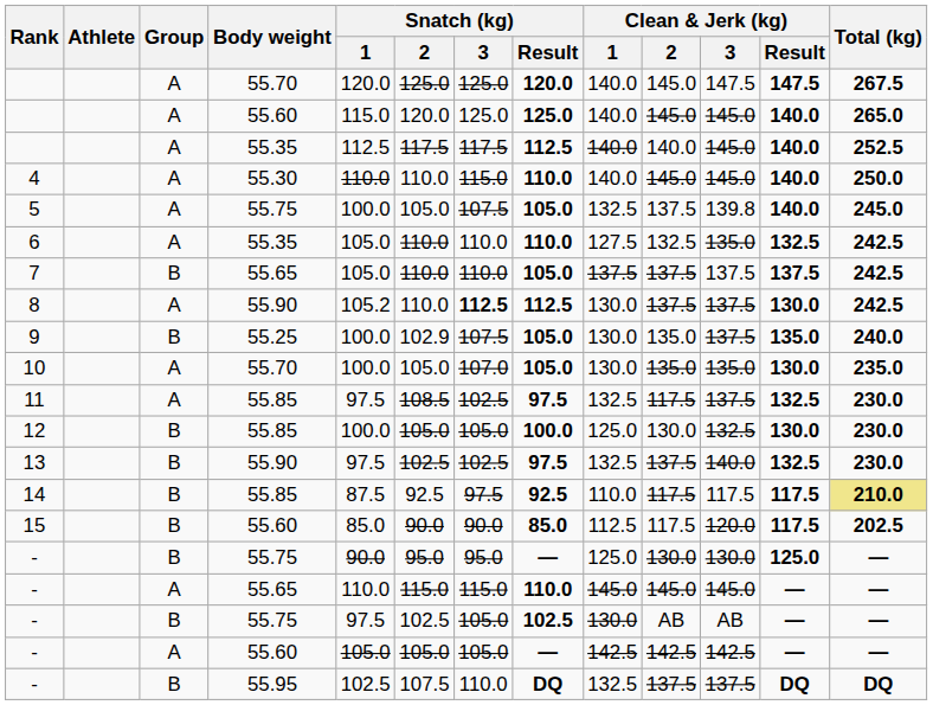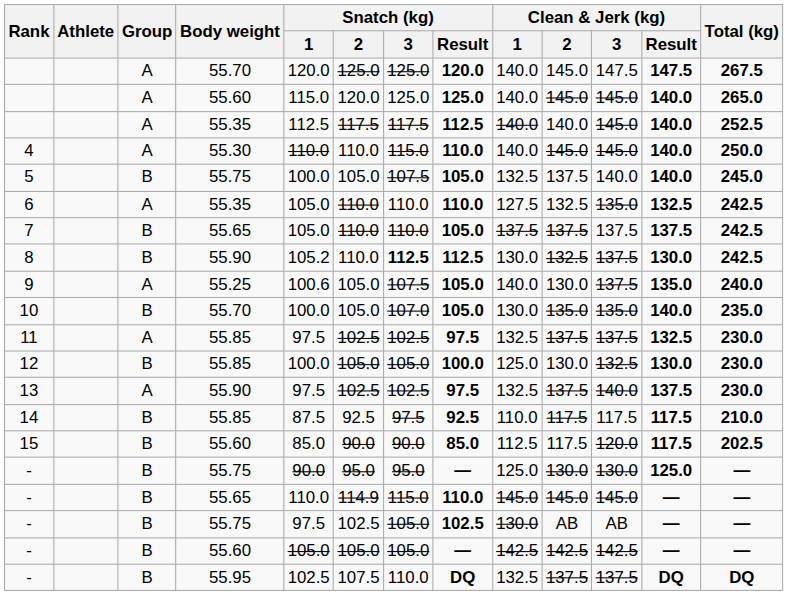 <table class="wikitable" style="text-align:center;">
 <tr>
 <th rowspan="2">Rank</th>
 <th rowspan="2">Athlete</th>
 <th rowspan="2">Group</th>
 <th rowspan="2">Body weight</th>
 <th colspan="4">Snatch (kg)</th>
 <th colspan="4">Clean & Jerk (kg)</th>
 <th rowspan="2">Total (kg)</th>
 </tr>
 <tr>
 <th>1</th>
 <th>2</th>
 <th>3</th>
 <th>Result</th>
 <th>1</th>
 <th>2</th>
 <th>3</th>
 <th>Result</th>
 </tr>
 <tr>
 <td></td>
 <td align="left"></td>
 <td>A</td>
 <td>55.70</td>
 <td>120.0</td>
 <td><s>125.0</s></td>
 <td><s>125.0</s></td>
 <td><strong>120.0</strong></td>
 <td>140.0</td>
 <td>145.0</td>
 <td>147.5</td>
 <td><strong>147.5</strong></td>
 <td><strong>267.5</strong></td>
 </tr>
 <tr>
 <td></td>
 <td align="left"></td>
 <td>A</td>
 <td>55.60</td>
 <td>115.0</td>
 <td>120.0</td>
 <td>125.0</td>
 <td><strong>125.0</strong></td>
 <td>140.0</td>
 <td><s>145.0</s></td>
 <td><s>145.0</s></td>
 <td><strong>140.0</strong></td>
 <td><strong>265.0</strong></td>
 </tr>
 <tr>
 <td></td>
 <td align="left"></td>
 <td>A</td>
 <td>55.35</td>
 <td>112.5</td>
 <td><s>117.5</s></td>
 <td><s>117.5</s></td>
 <td><strong>112.5</strong></td>
 <td><s>140.0</s></td>
 <td>140.0</td>
 <td><s>145.0</s></td>
 <td><strong>140.0</strong></td>
 <td><strong>252.5</strong></td>
 </tr>
 <tr>
 <td>4</td>
 <td align="left"></td>
 <td>A</td>
 <td>55.30</td>
 <td><s>110.0</s></td>
 <td>110.0</td>
 <td><s>115.0</s></td>
 <td><strong>110.0</strong></td>
 <td>140.0</td>
 <td><s>145.0</s></td>
 <td><s>145.0</s></td>
 <td><strong>140.0</strong></td>
 <td><strong>250.0</strong></td>
 </tr>
 <tr>
 <td>5</td>
 <td align="left"></td>
-<td>A</td>
+<td>B</td>
 <td>55.75</td>
 <td>100.0</td>
 <td>105.0</td>
 <td><s>107.5</s></td>
 <td><strong>105.0</strong></td>
 <td>132.5</td>
 <td>137.5</td>
-<td>139.8</td>
+<td>140.0</td>
 <td><strong>140.0</strong></td>
 <td><strong>245.0</strong></td>
 </tr>
 <tr>
 <td>6</td>
 <td align="left"></td>
 <td>A</td>
 <td>55.35</td>
 <td>105.0</td>
 <td><s>110.0</s></td>
 <td>110.0</td>
 <td><strong>110.0</strong></td>
 <td>127.5</td>
 <td>132.5</td>
 <td><s>135.0</s></td>
 <td><strong>132.5</strong></td>
 <td><strong>242.5</strong></td>
 </tr>
 <tr>
 <td>7</td>
 <td align="left"></td>
 <td>B</td>
 <td>55.65</td>
 <td>105.0</td>
 <td><s>110.0</s></td>
 <td><s>110.0</s></td>
 <td><strong>105.0</strong></td>
 <td><s>137.5</s></td>
 <td><s>137.5</s></td>
 <td>137.5</td>
 <td><strong>137.5</strong></td>
 <td><strong>242.5</strong></td>
 </tr>
 <tr>
 <td>8</td>
 <td align="left"></td>
-<td>A</td>
+<td>B</td>
 <td>55.90</td>
 <td>105.2</td>
 <td>110.0</td>
 <td><strong>112.5</strong></td>
 <td><strong>112.5</strong></td>
 <td>130.0</td>
-<td><s>137.5</s></td>
+<td><s>132.5</s></td>
 <td><s>137.5</s></td>
 <td><strong>130.0</strong></td>
 <td><strong>242.5</strong></td>
 </tr>
 <tr>
 <td>9</td>
 <td align="left"></td>
-<td>B</td>
+<td>A</td>
 <td>55.25</td>
-<td>100.0</td>
-<td>102.9</td>
+<td>100.6</td>
+<td>105.0</td>
 <td><s>107.5</s></td>
 <td><strong>105.0</strong></td>
+<td>140.0</td>
 <td>130.0</td>
-<td>135.0</td>
 <td><s>137.5</s></td>
 <td><strong>135.0</strong></td>
 <td><strong>240.0</strong></td>
 </tr>
 <tr>
 <td>10</td>
 <td align="left"></td>
-<td>A</td>
+<td>B</td>
 <td>55.70</td>
 <td>100.0</td>
 <td>105.0</td>
 <td><s>107.0</s></td>
 <td><strong>105.0</strong></td>
 <td>130.0</td>
 <td><s>135.0</s></td>
 <td><s>135.0</s></td>
-<td><strong>130.0</strong></td>
+<td><strong>140.0</strong></td>
 <td><strong>235.0</strong></td>
 </tr>
 <tr>
 <td>11</td>
 <td align="left"></td>
 <td>A</td>
 <td>55.85</td>
 <td>97.5</td>
-<td><s>108.5</s></td>
+<td><s>102.5</s></td>
 <td><s>102.5</s></td>
 <td><strong>97.5</strong></td>
 <td>132.5</td>
-<td><s>117.5</s></td>
+<td><s>137.5</s></td>
 <td><s>137.5</s></td>
 <td><strong>132.5</strong></td>
 <td><strong>230.0</strong></td>
 </tr>
 <tr>
 <td>12</td>
 <td align="left"></td>
 <td>B</td>
 <td>55.85</td>
 <td>100.0</td>
 <td><s>105.0</s></td>
 <td><s>105.0</s></td>
 <td><strong>100.0</strong></td>
 <td>125.0</td>
 <td>130.0</td>
 <td><s>132.5</s></td>
 <td><strong>130.0</strong></td>
 <td><strong>230.0</strong></td>
 </tr>
 <tr>
 <td>13</td>
 <td align="left"></td>
-<td>B</td>
+<td>A</td>
 <td>55.90</td>
 <td>97.5</td>
 <td><s>102.5</s></td>
 <td><s>102.5</s></td>
 <td><strong>97.5</strong></td>
 <td>132.5</td>
 <td><s>137.5</s></td>
 <td><s>140.0</s></td>
-<td><strong>132.5</strong></td>
+<td><strong>137.5</strong></td>
 <td><strong>230.0</strong></td>
 </tr>
 <tr>
 <td>14</td>
 <td align="left"></td>
 <td>B</td>
 <td>55.85</td>
 <td>87.5</td>
 <td>92.5</td>
 <td><s>97.5</s></td>
 <td><strong>92.5</strong></td>
 <td>110.0</td>
 <td><s>117.5</s></td>
 <td>117.5</td>
 <td><strong>117.5</strong></td>
-<td style="background: khaki;"><strong>210.0</strong></td>
+<td><strong>210.0</strong></td>
 </tr>
 <tr>
 <td>15</td>
 <td align="left"></td>
 <td>B</td>
 <td>55.60</td>
 <td>85.0</td>
 <td><s>90.0</s></td>
 <td><s>90.0</s></td>
 <td><strong>85.0</strong></td>
 <td>112.5</td>
 <td>117.5</td>
 <td><s>120.0</s></td>
 <td><strong>117.5</strong></td>
 <td><strong>202.5</strong></td>
 </tr>
 <tr>
 <td>-</td>
 <td align="left"></td>
 <td>B</td>
 <td>55.75</td>
 <td><s>90.0</s></td>
 <td><s>95.0</s></td>
 <td><s>95.0</s></td>
 <td><strong>—</strong></td>
 <td>125.0</td>
 <td><s>130.0</s></td>
 <td><s>130.0</s></td>
 <td><strong>125.0</strong></td>
 <td><strong>—</strong></td>
 </tr>
 <tr>
 <td>-</td>
 <td align="left"></td>
-<td>A</td>
+<td>B</td>
 <td>55.65</td>
 <td>110.0</td>
-<td><s>115.0</s></td>
+<td><s>114.9</s></td>
 <td><s>115.0</s></td>
 <td><strong>110.0</strong></td>
 <td><s>145.0</s></td>
 <td><s>145.0</s></td>
 <td><s>145.0</s></td>
 <td><strong>—</strong></td>
 <td><strong>—</strong></td>
 </tr>
 <tr>
 <td>-</td>
 <td align="left"></td>
 <td>B</td>
 <td>55.75</td>
 <td>97.5</td>
 <td>102.5</td>
 <td><s>105.0</s></td>
 <td><strong>102.5</strong></td>
 <td><s>130.0</s></td>
 <td>AB</td>
 <td>AB</td>
 <td><strong>—</strong></td>
 <td><strong>—</strong></td>
 </tr>
 <tr>
 <td>-</td>
 <td align="left"></td>
-<td>A</td>
+<td>B</td>
 <td>55.60</td>
 <td><s>105.0</s></td>
 <td><s>105.0</s></td>
 <td><s>105.0</s></td>
 <td><strong>—</strong></td>
 <td><s>142.5</s></td>
 <td><s>142.5</s></td>
 <td><s>142.5</s></td>
 <td><strong>—</strong></td>
 <td><strong>—</strong></td>
 </tr>
 <tr>
 <td>-</td>
 <td align="left"></td>
 <td>B</td>
 <td>55.95</td>
 <td>102.5</td>
 <td>107.5</td>
 <td>110.0</td>
 <td><strong>DQ</strong></td>
 <td>132.5</td>
 <td><s>137.5</s></td>
 <td><s>137.5</s></td>
 <td><strong>DQ</strong></td>
 <td><strong>DQ</strong></td>
 </tr>
 </table>
